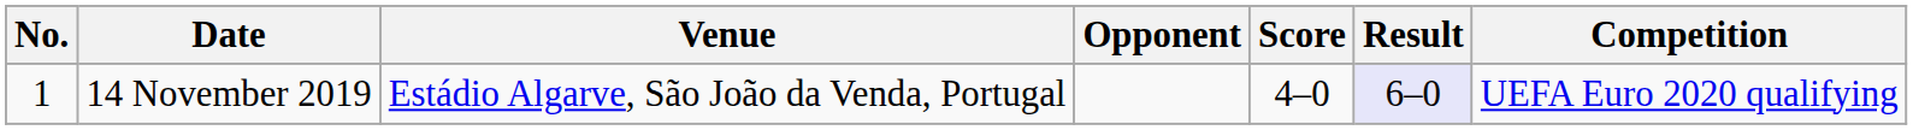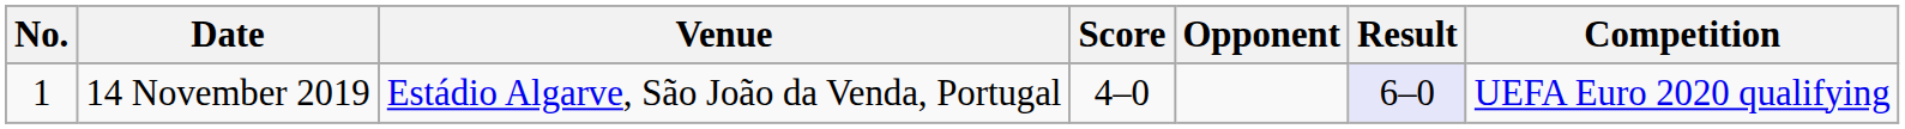 <table class="wikitable sortable">
 <tr>
 <th scope="col">No.</th>
 <th scope="col" data-sort-type="date">Date</th>
 <th scope="col">Venue</th>
+<th scope="col">Score</th>
 <th scope="col">Opponent</th>
-<th scope="col">Score</th>
 <th scope="col">Result</th>
 <th scope="col">Competition</th>
 </tr>
 <tr>
 <td align="center">1</td>
 <td>14 November 2019</td>
 <td><a href='#'>Estádio Algarve</a>, São João da Venda, Portugal</td>
+<td align="center">4–0</td>
 <td></td>
-<td align="center">4–0</td>
 <td align="center" style="background: lavender;">6–0</td>
 <td><a href='#'>UEFA Euro 2020 qualifying</a></td>
 </tr>
 </table>
